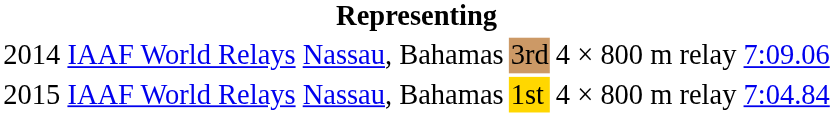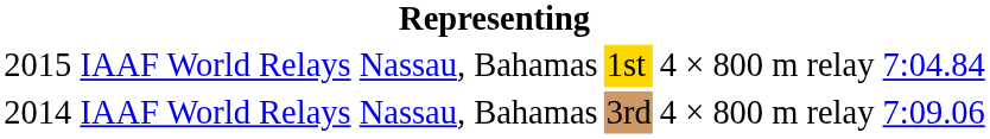 <table>
 <tr>
 <th colspan="6">Representing </th>
+</tr>
+<tr>
+<td>2015</td>
+<td><a href='#'>IAAF World Relays</a></td>
+<td><a href='#'>Nassau</a>, Bahamas</td>
+<td bgcolor="gold">1st</td>
+<td>4 × 800 m relay</td>
+<td><a href='#'>7:04.84</a></td>
 </tr>
 <tr>
 <td>2014</td>
 <td><a href='#'>IAAF World Relays</a></td>
 <td><a href='#'>Nassau</a>, Bahamas</td>
 <td style="background:#c96;">3rd</td>
 <td>4 × 800 m relay</td>
 <td><a href='#'>7:09.06</a></td>
 </tr>
-<tr>
-<td>2015</td>
-<td><a href='#'>IAAF World Relays</a></td>
-<td><a href='#'>Nassau</a>, Bahamas</td>
-<td bgcolor="gold">1st</td>
-<td>4 × 800 m relay</td>
-<td><a href='#'>7:04.84</a></td>
-</tr>
 </table>
